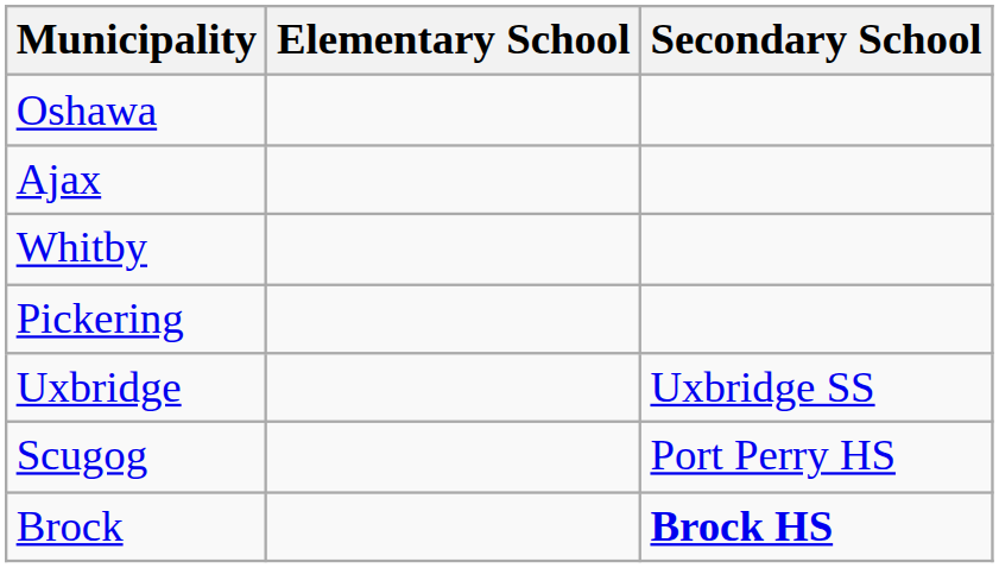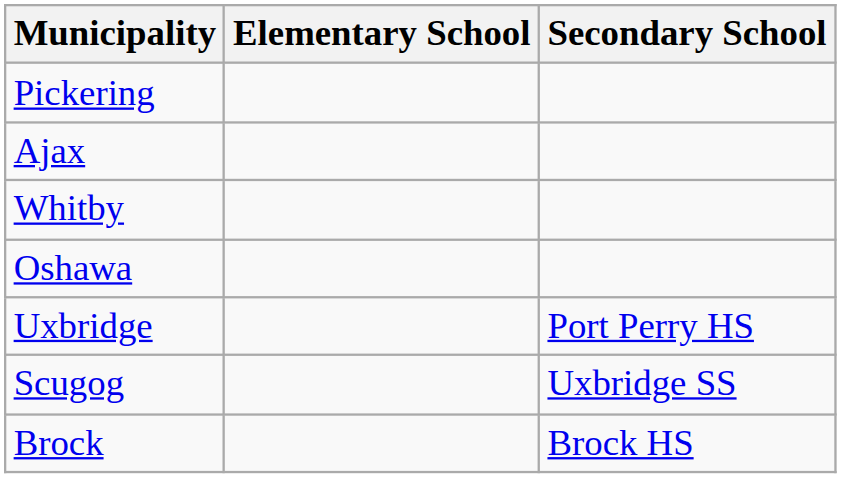 <table class="wikitable">
 <tr>
 <th>Municipality</th>
 <th>Elementary School</th>
 <th>Secondary School</th>
 </tr>
 <tr>
-<td><a href='#'>Oshawa</a></td>
+<td><a href='#'>Pickering</a></td>
 <td><br></td>
 <td></td>
 </tr>
 <tr>
 <td><a href='#'>Ajax</a></td>
 <td><br></td>
 <td></td>
 </tr>
 <tr>
 <td><a href='#'>Whitby</a></td>
 <td><br></td>
 <td></td>
 </tr>
 <tr>
-<td><a href='#'>Pickering</a></td>
+<td><a href='#'>Oshawa</a></td>
 <td><br></td>
 <td></td>
 </tr>
 <tr>
 <td><a href='#'>Uxbridge</a></td>
 <td><br></td>
-<td><a href='#'>Uxbridge SS</a></td>
+<td><a href='#'>Port Perry HS</a></td>
 </tr>
 <tr>
 <td><a href='#'>Scugog</a></td>
 <td><br></td>
-<td><a href='#'>Port Perry HS</a></td>
+<td><a href='#'>Uxbridge SS</a></td>
 </tr>
 <tr>
 <td><a href='#'>Brock</a></td>
 <td><br></td>
-<td><strong><a href='#'>Brock HS</a></strong></td>
+<td><a href='#'>Brock HS</a></td>
 </tr>
 </table>
